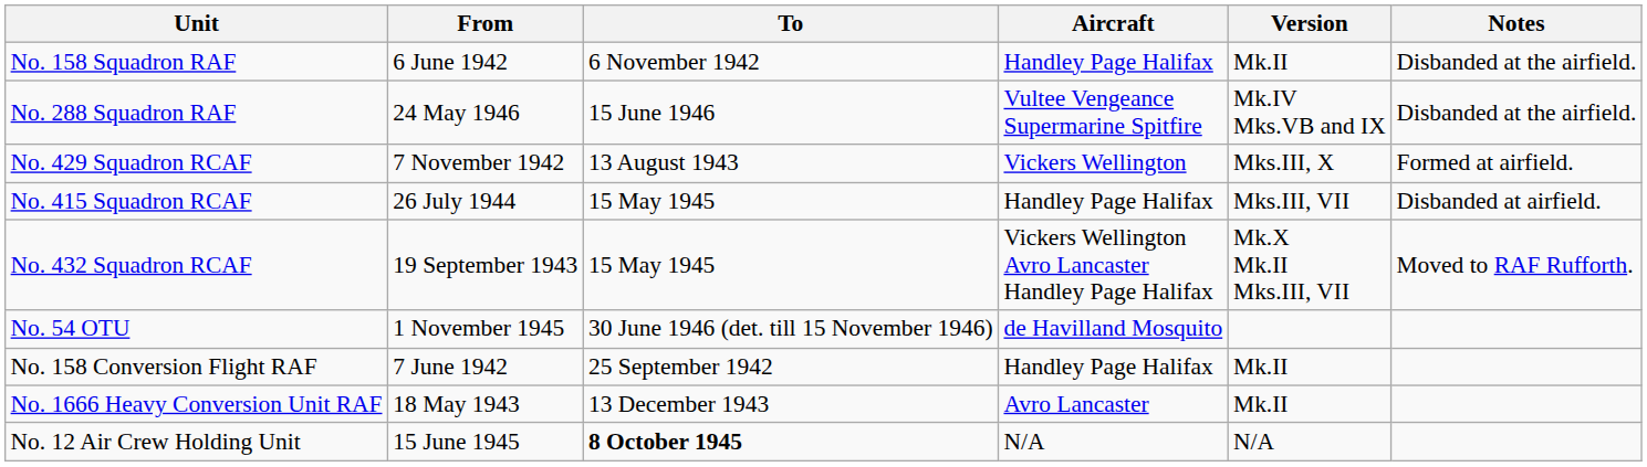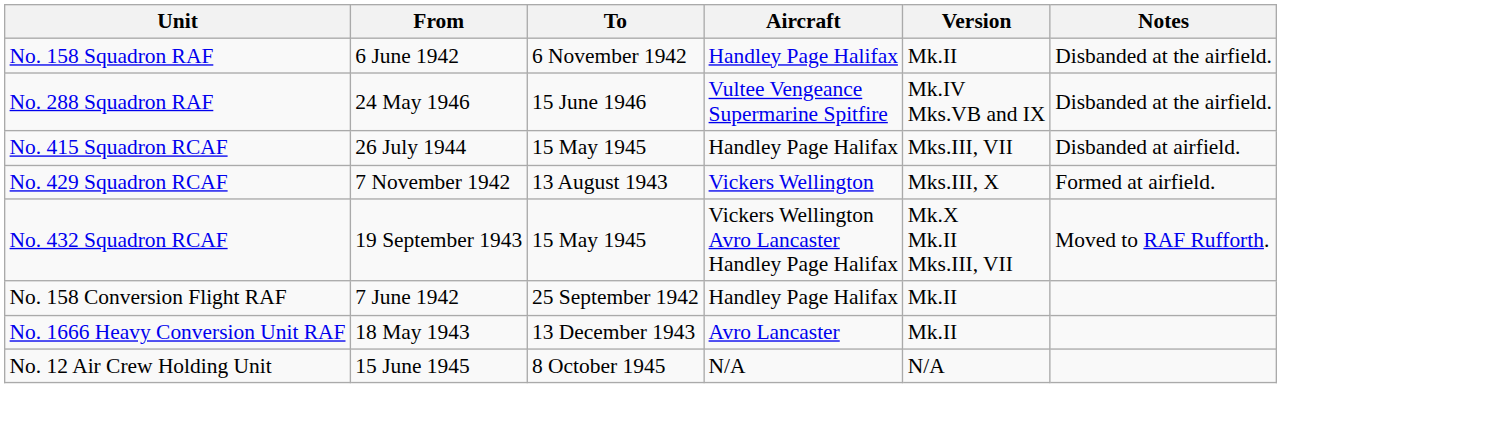 <table class="wikitable sortable">
 <tr>
 <th>Unit</th>
 <th>From</th>
 <th>To</th>
 <th>Aircraft</th>
 <th>Version</th>
 <th>Notes</th>
 </tr>
 <tr>
 <td><a href='#'>No. 158 Squadron RAF</a></td>
 <td>6 June 1942</td>
 <td>6 November 1942</td>
 <td><a href='#'>Handley Page Halifax</a></td>
 <td>Mk.II</td>
 <td>Disbanded at the airfield.</td>
 </tr>
 <tr>
 <td><a href='#'>No. 288 Squadron RAF</a></td>
 <td>24 May 1946</td>
 <td>15 June 1946</td>
 <td><a href='#'>Vultee Vengeance</a><br> <a href='#'>Supermarine Spitfire</a></td>
 <td>Mk.IV<br> Mks.VB and IX</td>
 <td>Disbanded at the airfield.</td>
 </tr>
 <tr>
+<td><a href='#'>No. 415 Squadron RCAF</a></td>
+<td>26 July 1944</td>
+<td>15 May 1945</td>
+<td>Handley Page Halifax</td>
+<td>Mks.III, VII</td>
+<td>Disbanded at airfield.</td>
+</tr>
+<tr>
 <td><a href='#'>No. 429 Squadron RCAF</a></td>
 <td>7 November 1942</td>
 <td>13 August 1943</td>
 <td><a href='#'>Vickers Wellington</a></td>
 <td>Mks.III, X</td>
 <td>Formed at airfield.</td>
 </tr>
 <tr>
-<td><a href='#'>No. 415 Squadron RCAF</a></td>
-<td>26 July 1944</td>
-<td>15 May 1945</td>
-<td>Handley Page Halifax</td>
-<td>Mks.III, VII</td>
-<td>Disbanded at airfield.</td>
-</tr>
-<tr>
 <td><a href='#'>No. 432 Squadron RCAF</a></td>
 <td>19 September 1943</td>
 <td>15 May 1945</td>
 <td>Vickers Wellington<br> <a href='#'>Avro Lancaster</a><br> Handley Page Halifax</td>
 <td>Mk.X<br> Mk.II<br> Mks.III, VII</td>
 <td>Moved to <a href='#'>RAF Rufforth</a>.</td>
-</tr>
-<tr>
-<td><a href='#'>No. 54 OTU</a></td>
-<td>1 November 1945</td>
-<td>30 June 1946 (det. till 15 November 1946)</td>
-<td><a href='#'>de Havilland Mosquito</a></td>
-<td></td>
-<td></td>
 </tr>
 <tr>
 <td>No. 158 Conversion Flight RAF</td>
 <td>7 June 1942</td>
 <td>25 September 1942</td>
 <td>Handley Page Halifax</td>
 <td>Mk.II</td>
 <td></td>
 </tr>
 <tr>
 <td><a href='#'>No. 1666 Heavy Conversion Unit RAF</a></td>
 <td>18 May 1943</td>
 <td>13 December 1943</td>
 <td><a href='#'>Avro Lancaster</a></td>
 <td>Mk.II</td>
 <td></td>
 </tr>
 <tr>
 <td>No. 12 Air Crew Holding Unit</td>
 <td>15 June 1945</td>
-<td><strong>8 October 1945</strong></td>
+<td>8 October 1945</td>
 <td>N/A</td>
 <td>N/A</td>
 <td></td>
 </tr>
 </table>
